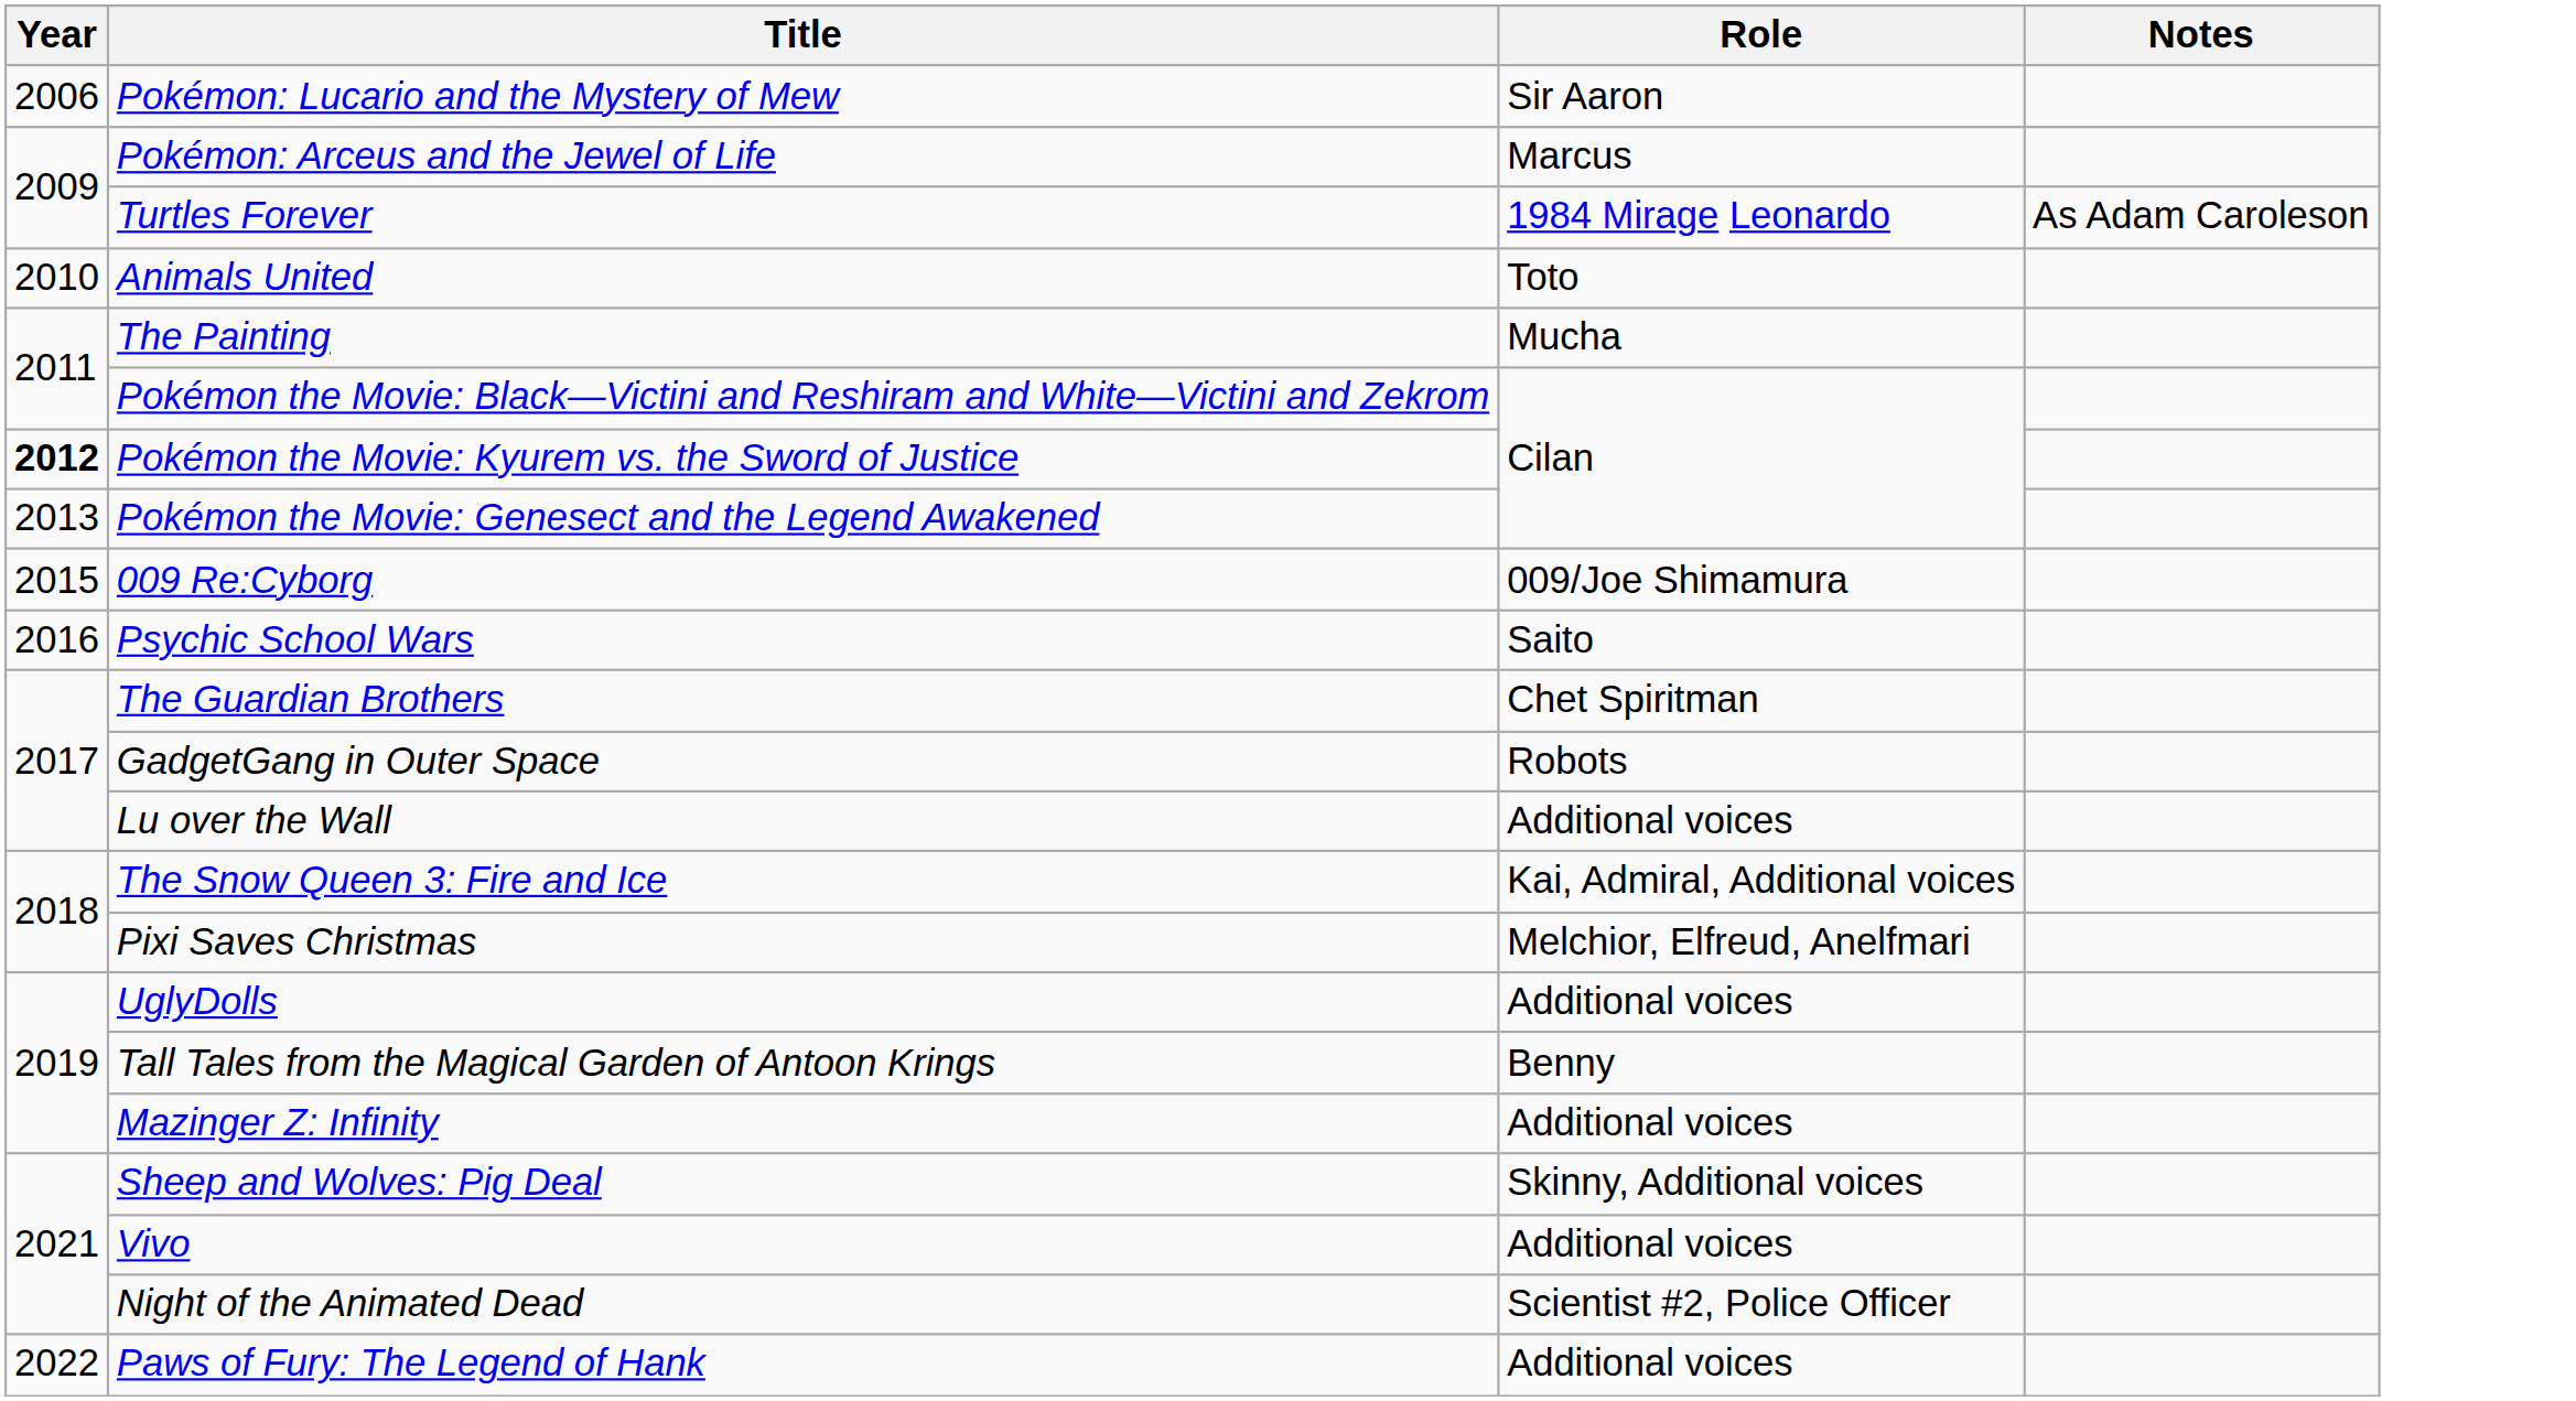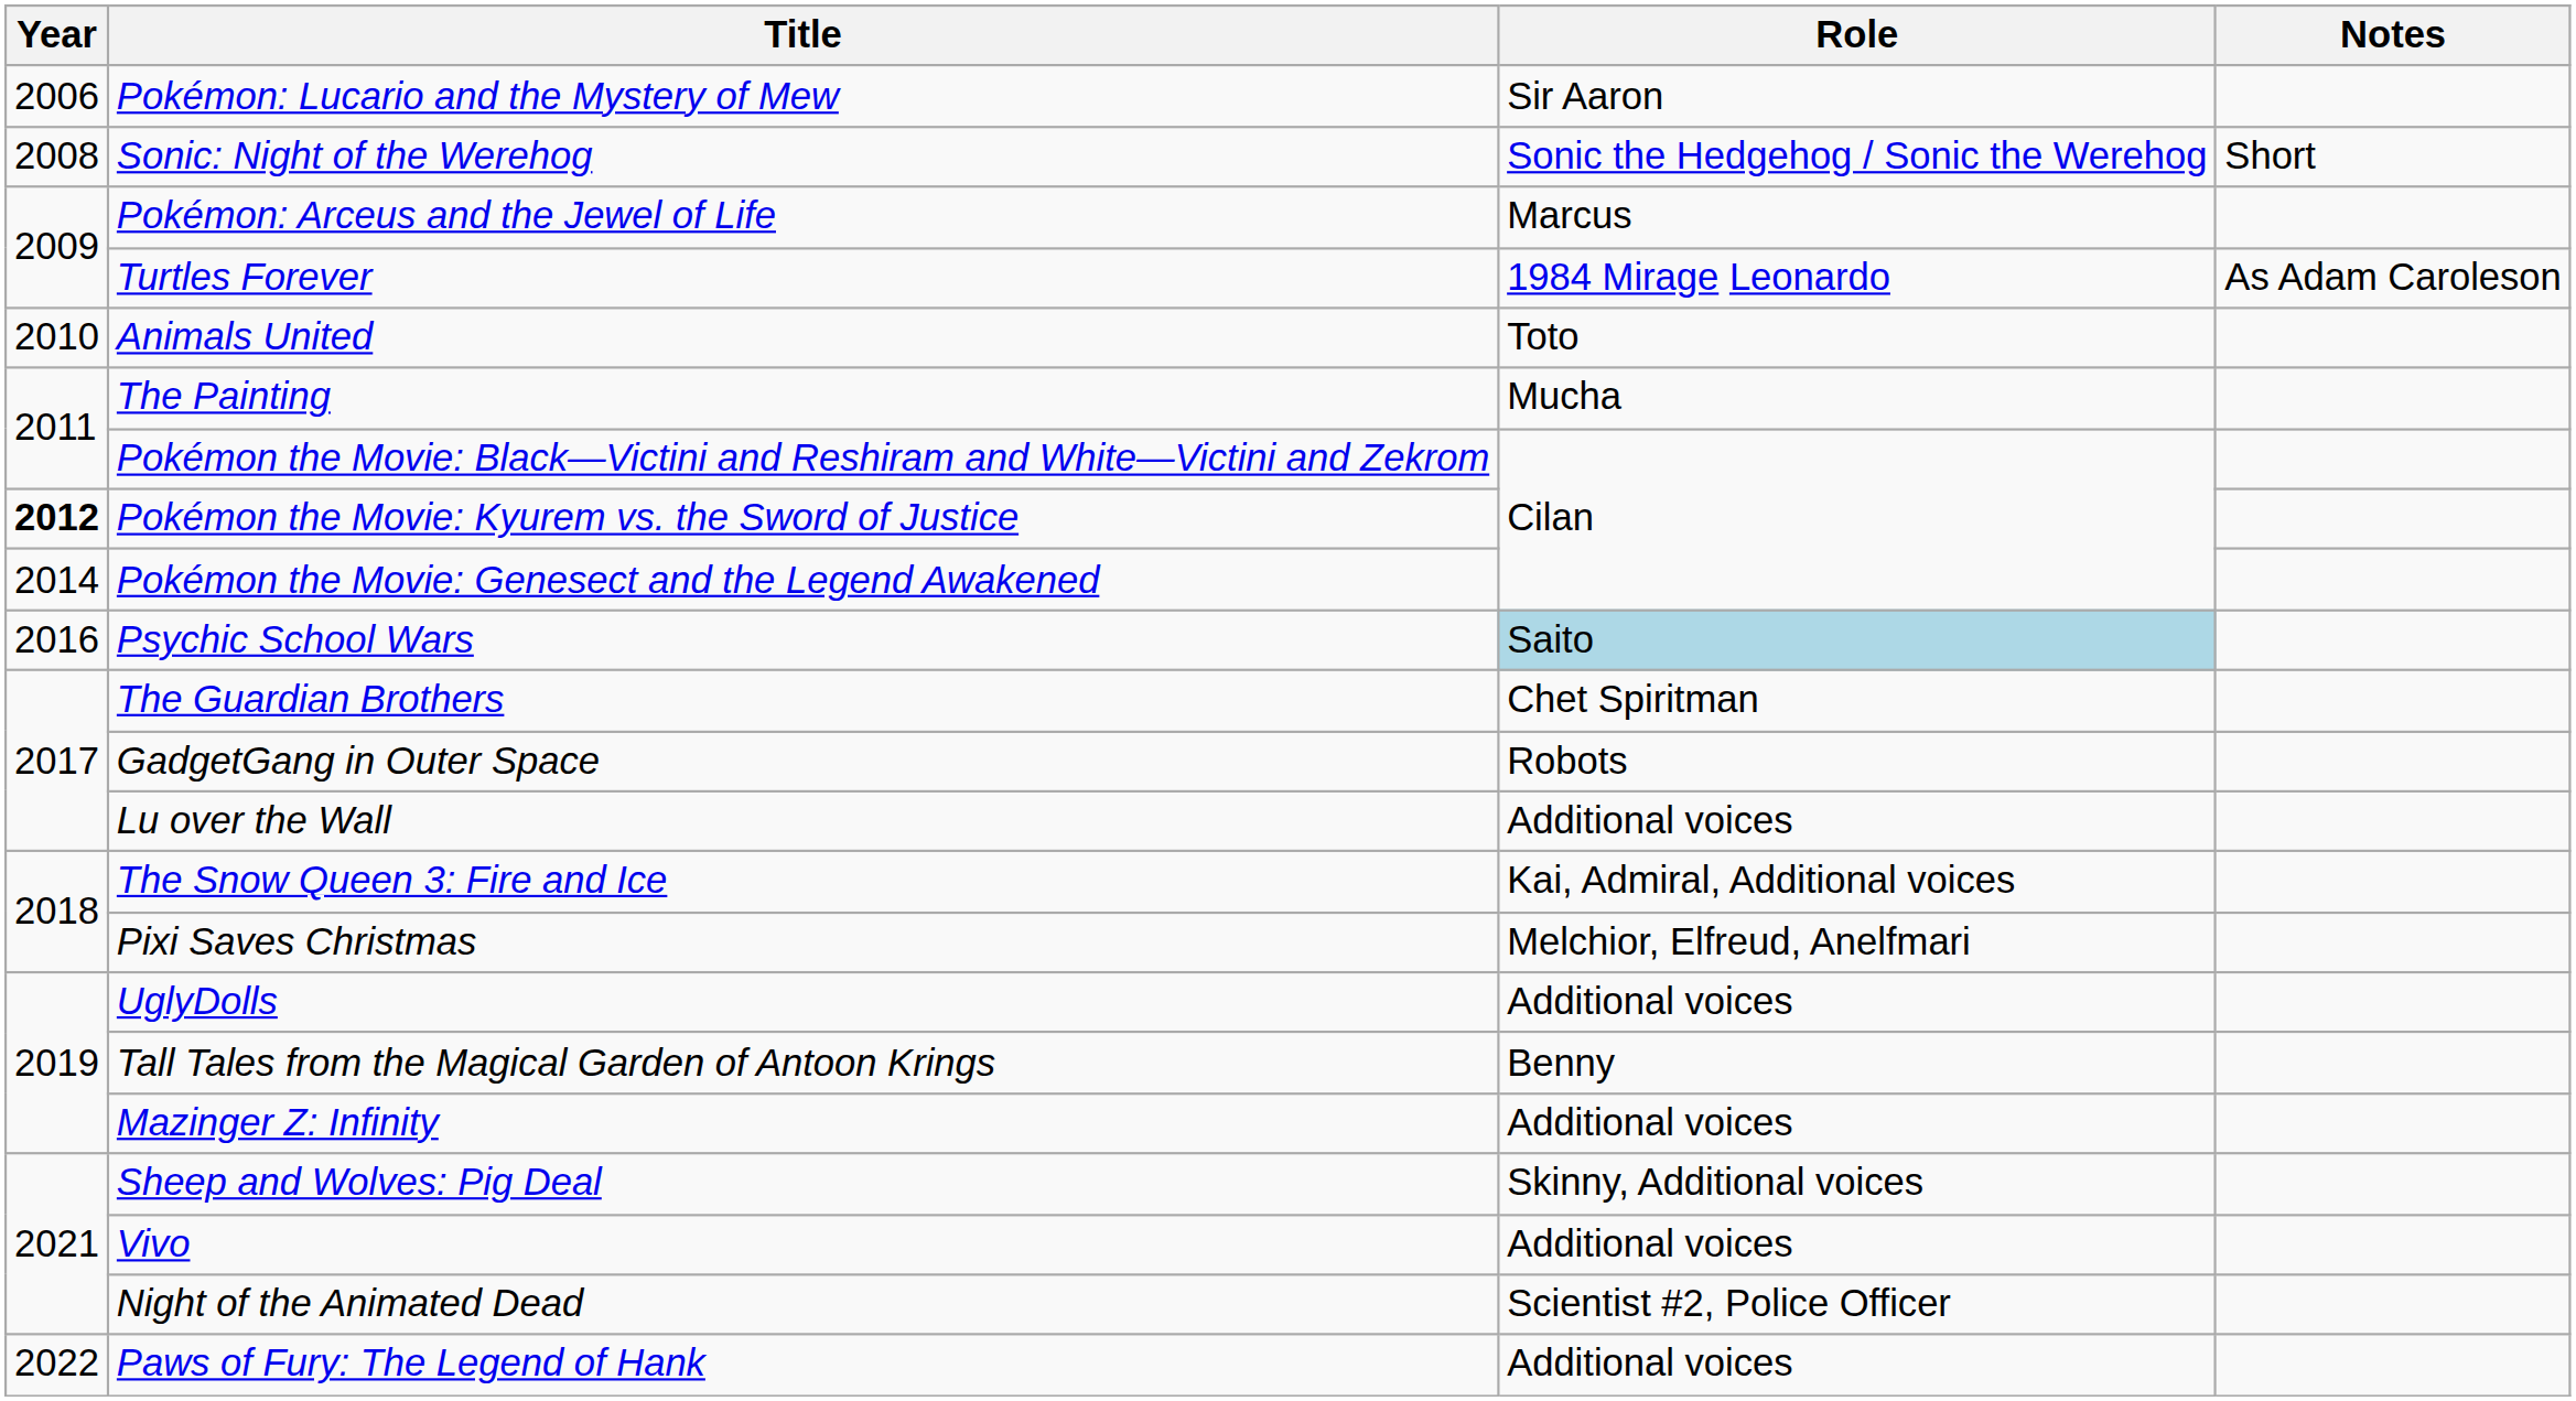 <table class="wikitable">
 <tr>
 <th>Year</th>
 <th>Title</th>
 <th>Role</th>
 <th>Notes</th>
 </tr>
 <tr>
 <td>2006</td>
 <td><em><a href='#'>Pokémon: Lucario and the Mystery of Mew</a></em></td>
 <td>Sir Aaron</td>
 <td></td>
+</tr>
+<tr>
+<td>2008</td>
+<td><em><a href='#'>Sonic: Night of the Werehog</a></em></td>
+<td><a href='#'>Sonic the Hedgehog / Sonic the Werehog</a></td>
+<td>Short</td>
 </tr>
 <tr>
 <td rowspan=2>2009</td>
 <td><em><a href='#'>Pokémon: Arceus and the Jewel of Life</a></em></td>
 <td>Marcus</td>
 <td></td>
 </tr>
 <tr>
 <td><em><a href='#'>Turtles Forever</a></em></td>
 <td><a href='#'>1984 Mirage</a> <a href='#'>Leonardo</a></td>
 <td>As Adam Caroleson</td>
 </tr>
 <tr>
 <td>2010</td>
 <td><em><a href='#'>Animals United</a></em></td>
 <td>Toto</td>
 <td></td>
 </tr>
 <tr>
 <td rowspan="2">2011</td>
 <td><em><a href='#'>The Painting</a></em></td>
 <td>Mucha</td>
 <td></td>
 </tr>
 <tr>
 <td><em><a href='#'>Pokémon the Movie: Black—Victini and Reshiram and White—Victini and Zekrom</a></em></td>
 <td rowspan="3">Cilan</td>
 <td></td>
 </tr>
 <tr>
 <td><strong>2012</strong></td>
 <td><em><a href='#'>Pokémon the Movie: Kyurem vs. the Sword of Justice</a></em></td>
 <td></td>
 </tr>
 <tr>
-<td>2013</td>
+<td>2014</td>
 <td><em><a href='#'>Pokémon the Movie: Genesect and the Legend Awakened</a></em></td>
-<td></td>
-</tr>
-<tr>
-<td>2015</td>
-<td><em><a href='#'>009 Re:Cyborg</a></em></td>
-<td>009/Joe Shimamura</td>
 <td></td>
 </tr>
 <tr>
 <td>2016</td>
 <td><em><a href='#'>Psychic School Wars</a></em></td>
-<td>Saito</td>
+<td style="background: lightblue;">Saito</td>
 <td></td>
 </tr>
 <tr>
 <td rowspan="3">2017</td>
 <td><em><a href='#'>The Guardian Brothers</a></em></td>
 <td>Chet Spiritman</td>
 <td></td>
 </tr>
 <tr>
 <td><em>GadgetGang in Outer Space</em></td>
 <td>Robots</td>
 <td></td>
 </tr>
 <tr>
 <td><em>Lu over the Wall</em></td>
 <td>Additional voices</td>
 <td></td>
 </tr>
 <tr>
 <td rowspan="2">2018</td>
 <td><em><a href='#'>The Snow Queen 3: Fire and Ice</a></em></td>
 <td>Kai, Admiral, Additional voices</td>
 <td></td>
 </tr>
 <tr>
 <td><em>Pixi Saves Christmas</em></td>
 <td>Melchior, Elfreud, Anelfmari</td>
 <td></td>
 </tr>
 <tr>
 <td rowspan="3">2019</td>
 <td><em><a href='#'>UglyDolls</a></em></td>
 <td>Additional voices</td>
 <td></td>
 </tr>
 <tr>
 <td><em>Tall Tales from the Magical Garden of Antoon Krings</em></td>
 <td>Benny</td>
 <td></td>
 </tr>
 <tr>
 <td><em><a href='#'>Mazinger Z: Infinity</a></em></td>
 <td>Additional voices</td>
 <td></td>
 </tr>
 <tr>
 <td rowspan="3">2021</td>
 <td><em><a href='#'>Sheep and Wolves: Pig Deal</a></em></td>
 <td>Skinny, Additional voices</td>
 <td></td>
 </tr>
 <tr>
 <td><em><a href='#'>Vivo</a></em></td>
 <td>Additional voices</td>
 <td></td>
 </tr>
 <tr>
 <td><em>Night of the Animated Dead</em></td>
 <td>Scientist #2, Police Officer</td>
 <td></td>
 </tr>
 <tr>
 <td>2022</td>
 <td><em><a href='#'>Paws of Fury: The Legend of Hank</a></em></td>
 <td>Additional voices</td>
 <td></td>
 </tr>
 </table>
